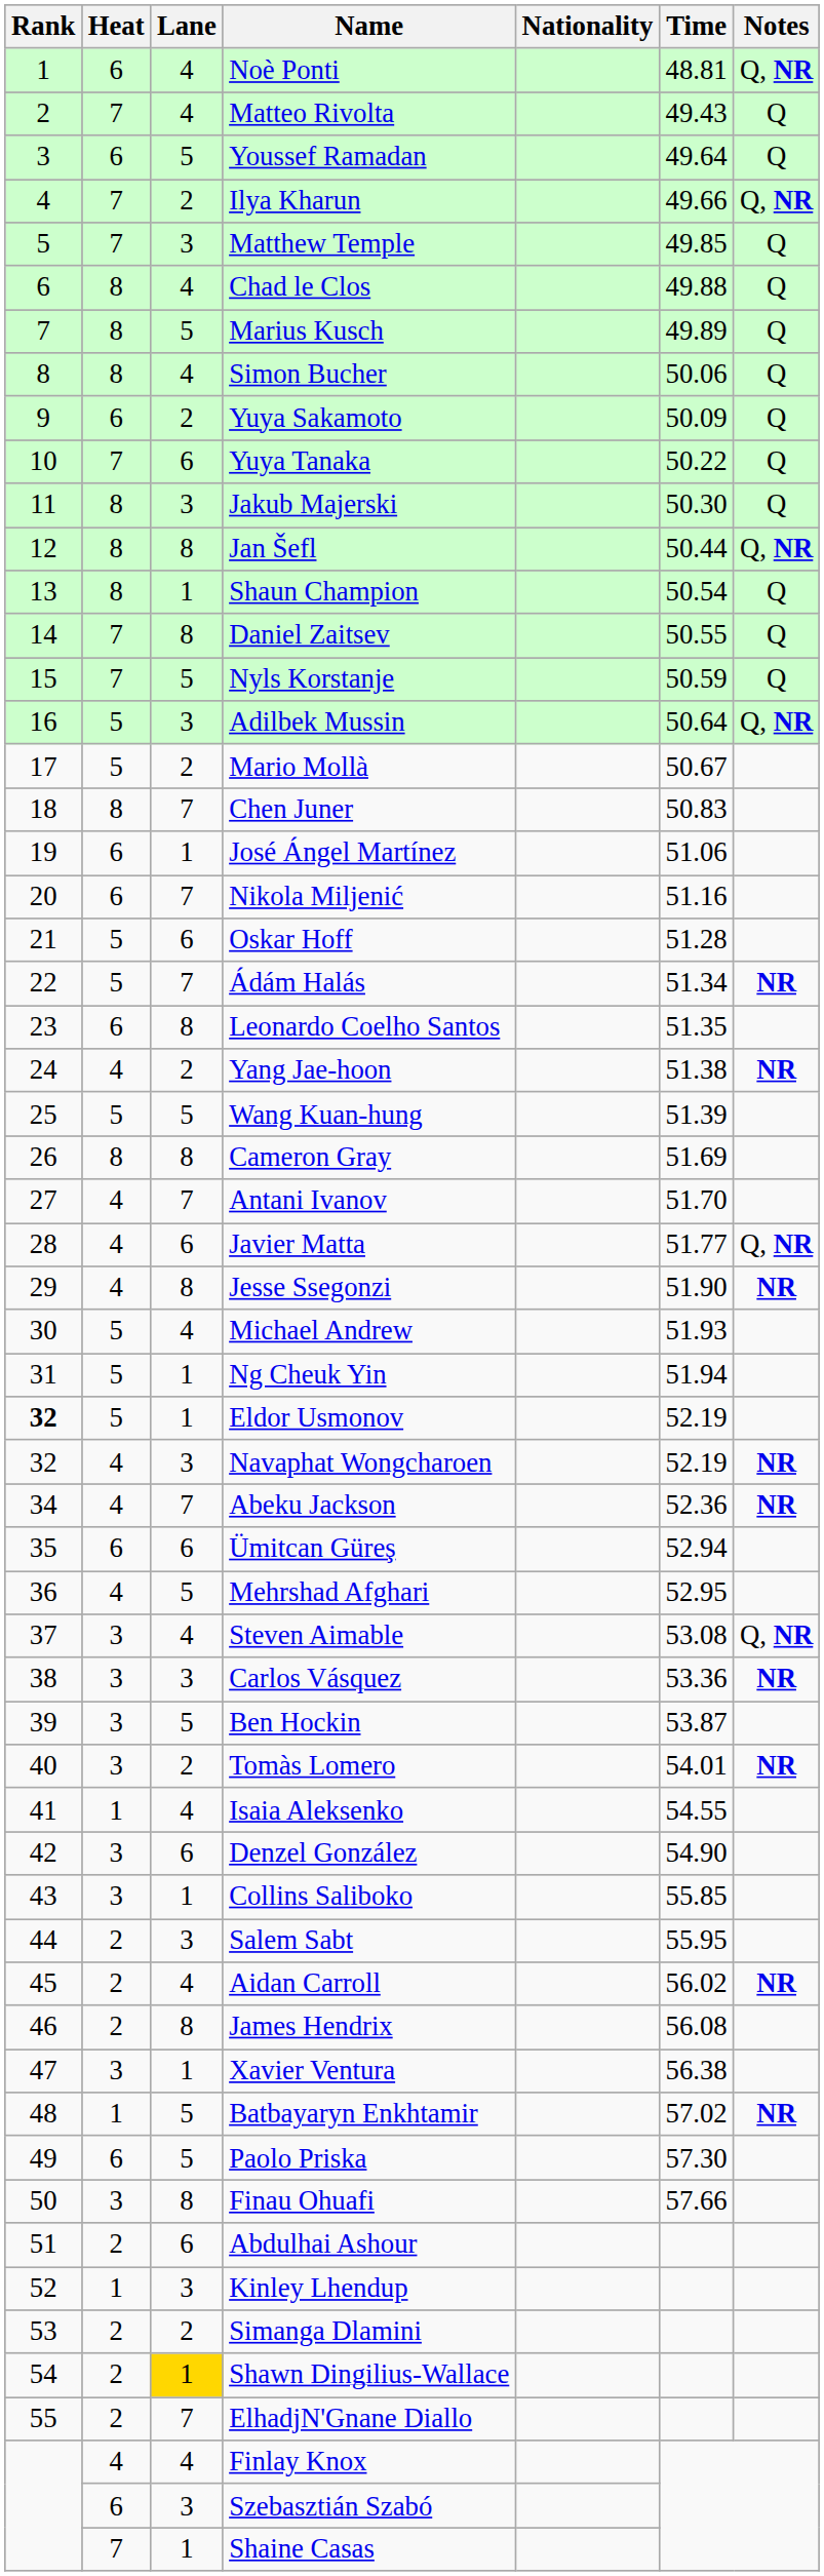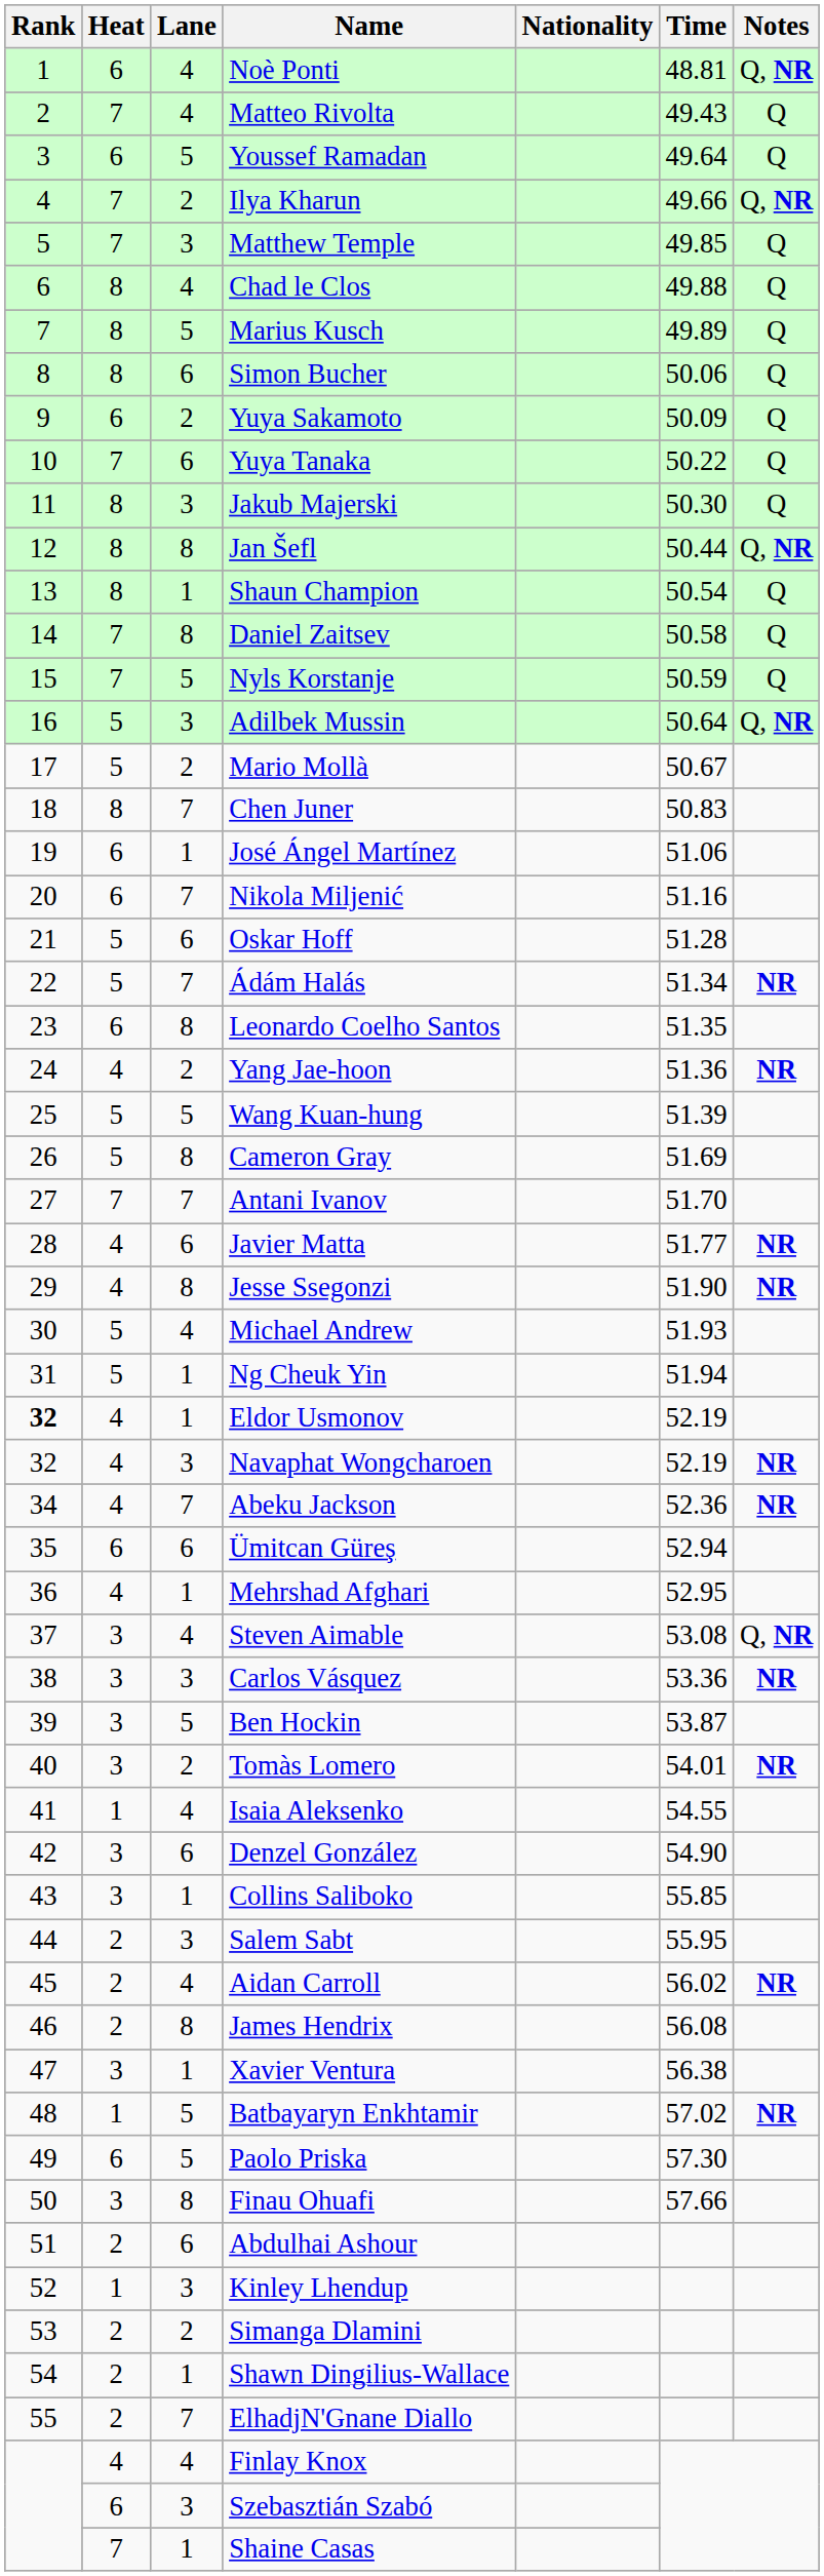 <table class="wikitable sortable" style="text-align:center">
 <tr>
 <th>Rank</th>
 <th>Heat</th>
 <th>Lane</th>
 <th>Name</th>
 <th>Nationality</th>
 <th>Time</th>
 <th>Notes</th>
 </tr>
 <tr bgcolor=ccffcc>
 <td>1</td>
 <td>6</td>
 <td>4</td>
 <td align=left><a href='#'>Noè Ponti</a></td>
 <td align=left></td>
 <td>48.81</td>
 <td>Q, <strong><a href='#'>NR</a></strong></td>
 </tr>
 <tr bgcolor=ccffcc>
 <td>2</td>
 <td>7</td>
 <td>4</td>
 <td align=left><a href='#'>Matteo Rivolta</a></td>
 <td align=left></td>
 <td>49.43</td>
 <td>Q</td>
 </tr>
 <tr bgcolor=ccffcc>
 <td>3</td>
 <td>6</td>
 <td>5</td>
 <td align=left><a href='#'>Youssef Ramadan</a></td>
 <td align=left></td>
 <td>49.64</td>
 <td>Q</td>
 </tr>
 <tr bgcolor=ccffcc>
 <td>4</td>
 <td>7</td>
 <td>2</td>
 <td align=left><a href='#'>Ilya Kharun</a></td>
 <td align=left></td>
 <td>49.66</td>
 <td>Q, <strong><a href='#'>NR</a></strong></td>
 </tr>
 <tr bgcolor=ccffcc>
 <td>5</td>
 <td>7</td>
 <td>3</td>
 <td align=left><a href='#'>Matthew Temple</a></td>
 <td align=left></td>
 <td>49.85</td>
 <td>Q</td>
 </tr>
 <tr bgcolor=ccffcc>
 <td>6</td>
 <td>8</td>
 <td>4</td>
 <td align=left><a href='#'>Chad le Clos</a></td>
 <td align=left></td>
 <td>49.88</td>
 <td>Q</td>
 </tr>
 <tr bgcolor=ccffcc>
 <td>7</td>
 <td>8</td>
 <td>5</td>
 <td align=left><a href='#'>Marius Kusch</a></td>
 <td align=left></td>
 <td>49.89</td>
 <td>Q</td>
 </tr>
 <tr bgcolor=ccffcc>
 <td>8</td>
 <td>8</td>
-<td>4</td>
+<td>6</td>
 <td align=left><a href='#'>Simon Bucher</a></td>
 <td align=left></td>
 <td>50.06</td>
 <td>Q</td>
 </tr>
 <tr bgcolor=ccffcc>
 <td>9</td>
 <td>6</td>
 <td>2</td>
 <td align=left><a href='#'>Yuya Sakamoto</a></td>
 <td align=left></td>
 <td>50.09</td>
 <td>Q</td>
 </tr>
 <tr bgcolor=ccffcc>
 <td>10</td>
 <td>7</td>
 <td>6</td>
 <td align=left><a href='#'>Yuya Tanaka</a></td>
 <td align=left></td>
 <td>50.22</td>
 <td>Q</td>
 </tr>
 <tr bgcolor=ccffcc>
 <td>11</td>
 <td>8</td>
 <td>3</td>
 <td align=left><a href='#'>Jakub Majerski</a></td>
 <td align=left></td>
 <td>50.30</td>
 <td>Q</td>
 </tr>
 <tr bgcolor=ccffcc>
 <td>12</td>
 <td>8</td>
 <td>8</td>
 <td align=left><a href='#'>Jan Šefl</a></td>
 <td align=left></td>
 <td>50.44</td>
 <td>Q, <strong><a href='#'>NR</a></strong></td>
 </tr>
 <tr bgcolor=ccffcc>
 <td>13</td>
 <td>8</td>
 <td>1</td>
 <td align=left><a href='#'>Shaun Champion</a></td>
 <td align=left></td>
 <td>50.54</td>
 <td>Q</td>
 </tr>
 <tr bgcolor=ccffcc>
 <td>14</td>
 <td>7</td>
 <td>8</td>
 <td align=left><a href='#'>Daniel Zaitsev</a></td>
 <td align=left></td>
-<td>50.55</td>
+<td>50.58</td>
 <td>Q</td>
 </tr>
 <tr bgcolor=ccffcc>
 <td>15</td>
 <td>7</td>
 <td>5</td>
 <td align=left><a href='#'>Nyls Korstanje</a></td>
 <td align=left></td>
 <td>50.59</td>
 <td>Q</td>
 </tr>
 <tr bgcolor=ccffcc>
 <td>16</td>
 <td>5</td>
 <td>3</td>
 <td align=left><a href='#'>Adilbek Mussin</a></td>
 <td align=left></td>
 <td>50.64</td>
 <td>Q, <strong><a href='#'>NR</a></strong></td>
 </tr>
 <tr>
 <td>17</td>
 <td>5</td>
 <td>2</td>
 <td align=left><a href='#'>Mario Mollà</a></td>
 <td align=left></td>
 <td>50.67</td>
 <td></td>
 </tr>
 <tr>
 <td>18</td>
 <td>8</td>
 <td>7</td>
 <td align=left><a href='#'>Chen Juner</a></td>
 <td align=left></td>
 <td>50.83</td>
 <td></td>
 </tr>
 <tr>
 <td>19</td>
 <td>6</td>
 <td>1</td>
 <td align=left><a href='#'>José Ángel Martínez</a></td>
 <td align=left></td>
 <td>51.06</td>
 <td></td>
 </tr>
 <tr>
 <td>20</td>
 <td>6</td>
 <td>7</td>
 <td align=left><a href='#'>Nikola Miljenić</a></td>
 <td align=left></td>
 <td>51.16</td>
 <td></td>
 </tr>
 <tr>
 <td>21</td>
 <td>5</td>
 <td>6</td>
 <td align=left><a href='#'>Oskar Hoff</a></td>
 <td align=left></td>
 <td>51.28</td>
 <td></td>
 </tr>
 <tr>
 <td>22</td>
 <td>5</td>
 <td>7</td>
 <td align=left><a href='#'>Ádám Halás</a></td>
 <td align=left></td>
 <td>51.34</td>
 <td><strong><a href='#'>NR</a></strong></td>
 </tr>
 <tr>
 <td>23</td>
 <td>6</td>
 <td>8</td>
 <td align=left><a href='#'>Leonardo Coelho Santos</a></td>
 <td align=left></td>
 <td>51.35</td>
 <td></td>
 </tr>
 <tr>
 <td>24</td>
 <td>4</td>
 <td>2</td>
 <td align=left><a href='#'>Yang Jae-hoon</a></td>
 <td align=left></td>
-<td>51.38</td>
+<td>51.36</td>
 <td><strong><a href='#'>NR</a></strong></td>
 </tr>
 <tr>
 <td>25</td>
 <td>5</td>
 <td>5</td>
 <td align=left><a href='#'>Wang Kuan-hung</a></td>
 <td align=left></td>
 <td>51.39</td>
 <td></td>
 </tr>
 <tr>
 <td>26</td>
-<td>8</td>
+<td>5</td>
 <td>8</td>
 <td align=left><a href='#'>Cameron Gray</a></td>
 <td align=left></td>
 <td>51.69</td>
 <td></td>
 </tr>
 <tr>
 <td>27</td>
-<td>4</td>
+<td>7</td>
 <td>7</td>
 <td align=left><a href='#'>Antani Ivanov</a></td>
 <td align=left></td>
 <td>51.70</td>
 <td></td>
 </tr>
 <tr>
 <td>28</td>
 <td>4</td>
 <td>6</td>
 <td align=left><a href='#'>Javier Matta</a></td>
 <td align=left></td>
 <td>51.77</td>
-<td>Q, <strong><a href='#'>NR</a></strong></td>
+<td><strong><a href='#'>NR</a></strong></td>
 </tr>
 <tr>
 <td>29</td>
 <td>4</td>
 <td>8</td>
 <td align=left><a href='#'>Jesse Ssegonzi</a></td>
 <td align=left></td>
 <td>51.90</td>
 <td><strong><a href='#'>NR</a></strong></td>
 </tr>
 <tr>
 <td>30</td>
 <td>5</td>
 <td>4</td>
 <td align=left><a href='#'>Michael Andrew</a></td>
 <td align=left></td>
 <td>51.93</td>
 <td></td>
 </tr>
 <tr>
 <td>31</td>
 <td>5</td>
 <td>1</td>
 <td align=left><a href='#'>Ng Cheuk Yin</a></td>
 <td align=left></td>
 <td>51.94</td>
 <td></td>
 </tr>
 <tr>
 <td><strong>32</strong></td>
-<td>5</td>
+<td>4</td>
 <td>1</td>
 <td align=left><a href='#'>Eldor Usmonov</a></td>
 <td align=left></td>
 <td>52.19</td>
 <td></td>
 </tr>
 <tr>
 <td>32</td>
 <td>4</td>
 <td>3</td>
 <td align=left><a href='#'>Navaphat Wongcharoen</a></td>
 <td align=left></td>
 <td>52.19</td>
 <td><strong><a href='#'>NR</a></strong></td>
 </tr>
 <tr>
 <td>34</td>
 <td>4</td>
 <td>7</td>
 <td align=left><a href='#'>Abeku Jackson</a></td>
 <td align=left></td>
 <td>52.36</td>
 <td><strong><a href='#'>NR</a></strong></td>
 </tr>
 <tr>
 <td>35</td>
 <td>6</td>
 <td>6</td>
 <td align=left><a href='#'>Ümitcan Güreş</a></td>
 <td align=left></td>
 <td>52.94</td>
 <td></td>
 </tr>
 <tr>
 <td>36</td>
 <td>4</td>
-<td>5</td>
+<td>1</td>
 <td align=left><a href='#'>Mehrshad Afghari</a></td>
 <td align=left></td>
 <td>52.95</td>
 <td></td>
 </tr>
 <tr>
 <td>37</td>
 <td>3</td>
 <td>4</td>
 <td align=left><a href='#'>Steven Aimable</a></td>
 <td align=left></td>
 <td>53.08</td>
 <td>Q, <strong><a href='#'>NR</a></strong></td>
 </tr>
 <tr>
 <td>38</td>
 <td>3</td>
 <td>3</td>
 <td align=left><a href='#'>Carlos Vásquez</a></td>
 <td align=left></td>
 <td>53.36</td>
 <td><strong><a href='#'>NR</a></strong></td>
 </tr>
 <tr>
 <td>39</td>
 <td>3</td>
 <td>5</td>
 <td align=left><a href='#'>Ben Hockin</a></td>
 <td align=left></td>
 <td>53.87</td>
 <td></td>
 </tr>
 <tr>
 <td>40</td>
 <td>3</td>
 <td>2</td>
 <td align=left><a href='#'>Tomàs Lomero</a></td>
 <td align=left></td>
 <td>54.01</td>
 <td><strong><a href='#'>NR</a></strong></td>
 </tr>
 <tr>
 <td>41</td>
 <td>1</td>
 <td>4</td>
 <td align=left><a href='#'>Isaia Aleksenko</a></td>
 <td align=left></td>
 <td>54.55</td>
 <td></td>
 </tr>
 <tr>
 <td>42</td>
 <td>3</td>
 <td>6</td>
 <td align=left><a href='#'>Denzel González</a></td>
 <td align=left></td>
 <td>54.90</td>
 <td></td>
 </tr>
 <tr>
 <td>43</td>
 <td>3</td>
 <td>1</td>
 <td align=left><a href='#'>Collins Saliboko</a></td>
 <td align=left></td>
 <td>55.85</td>
 <td></td>
 </tr>
 <tr>
 <td>44</td>
 <td>2</td>
 <td>3</td>
 <td align=left><a href='#'>Salem Sabt</a></td>
 <td align=left></td>
 <td>55.95</td>
 <td></td>
 </tr>
 <tr>
 <td>45</td>
 <td>2</td>
 <td>4</td>
 <td align=left><a href='#'>Aidan Carroll</a></td>
 <td align=left></td>
 <td>56.02</td>
 <td><strong><a href='#'>NR</a></strong></td>
 </tr>
 <tr>
 <td>46</td>
 <td>2</td>
 <td>8</td>
 <td align=left><a href='#'>James Hendrix</a></td>
 <td align=left></td>
 <td>56.08</td>
 <td></td>
 </tr>
 <tr>
 <td>47</td>
 <td>3</td>
 <td>1</td>
 <td align=left><a href='#'>Xavier Ventura</a></td>
 <td align=left></td>
 <td>56.38</td>
 <td></td>
 </tr>
 <tr>
 <td>48</td>
 <td>1</td>
 <td>5</td>
 <td align=left><a href='#'>Batbayaryn Enkhtamir</a></td>
 <td align=left></td>
 <td>57.02</td>
 <td><strong><a href='#'>NR</a></strong></td>
 </tr>
 <tr>
 <td>49</td>
 <td>6</td>
 <td>5</td>
 <td align=left><a href='#'>Paolo Priska</a></td>
 <td align=left></td>
 <td>57.30</td>
 <td></td>
 </tr>
 <tr>
 <td>50</td>
 <td>3</td>
 <td>8</td>
 <td align=left><a href='#'>Finau Ohuafi</a></td>
 <td align=left></td>
 <td>57.66</td>
 <td></td>
 </tr>
 <tr>
 <td>51</td>
 <td>2</td>
 <td>6</td>
 <td align=left><a href='#'>Abdulhai Ashour</a></td>
 <td align=left></td>
 <td></td>
 <td></td>
 </tr>
 <tr>
 <td>52</td>
 <td>1</td>
 <td>3</td>
 <td align=left><a href='#'>Kinley Lhendup</a></td>
 <td align=left></td>
 <td></td>
 <td></td>
 </tr>
 <tr>
 <td>53</td>
 <td>2</td>
 <td>2</td>
 <td align=left><a href='#'>Simanga Dlamini</a></td>
 <td align=left></td>
 <td></td>
 <td></td>
 </tr>
 <tr>
 <td>54</td>
 <td>2</td>
-<td style="background: gold;">1</td>
+<td>1</td>
 <td align=left><a href='#'>Shawn Dingilius-Wallace</a></td>
 <td align=left></td>
 <td></td>
 <td></td>
 </tr>
 <tr>
 <td>55</td>
 <td>2</td>
 <td>7</td>
 <td align=left><a href='#'>ElhadjN'Gnane Diallo</a></td>
 <td align=left></td>
 <td></td>
 <td></td>
 </tr>
 <tr>
 <td rowspan=3></td>
 <td>4</td>
 <td>4</td>
 <td align=left><a href='#'>Finlay Knox</a></td>
 <td align=left></td>
 <td colspan=2 rowspan=3></td>
 </tr>
 <tr>
 <td>6</td>
 <td>3</td>
 <td align=left><a href='#'>Szebasztián Szabó</a></td>
 <td align=left></td>
 </tr>
 <tr>
 <td>7</td>
 <td>1</td>
 <td align=left><a href='#'>Shaine Casas</a></td>
 <td align=left></td>
 </tr>
 </table>
